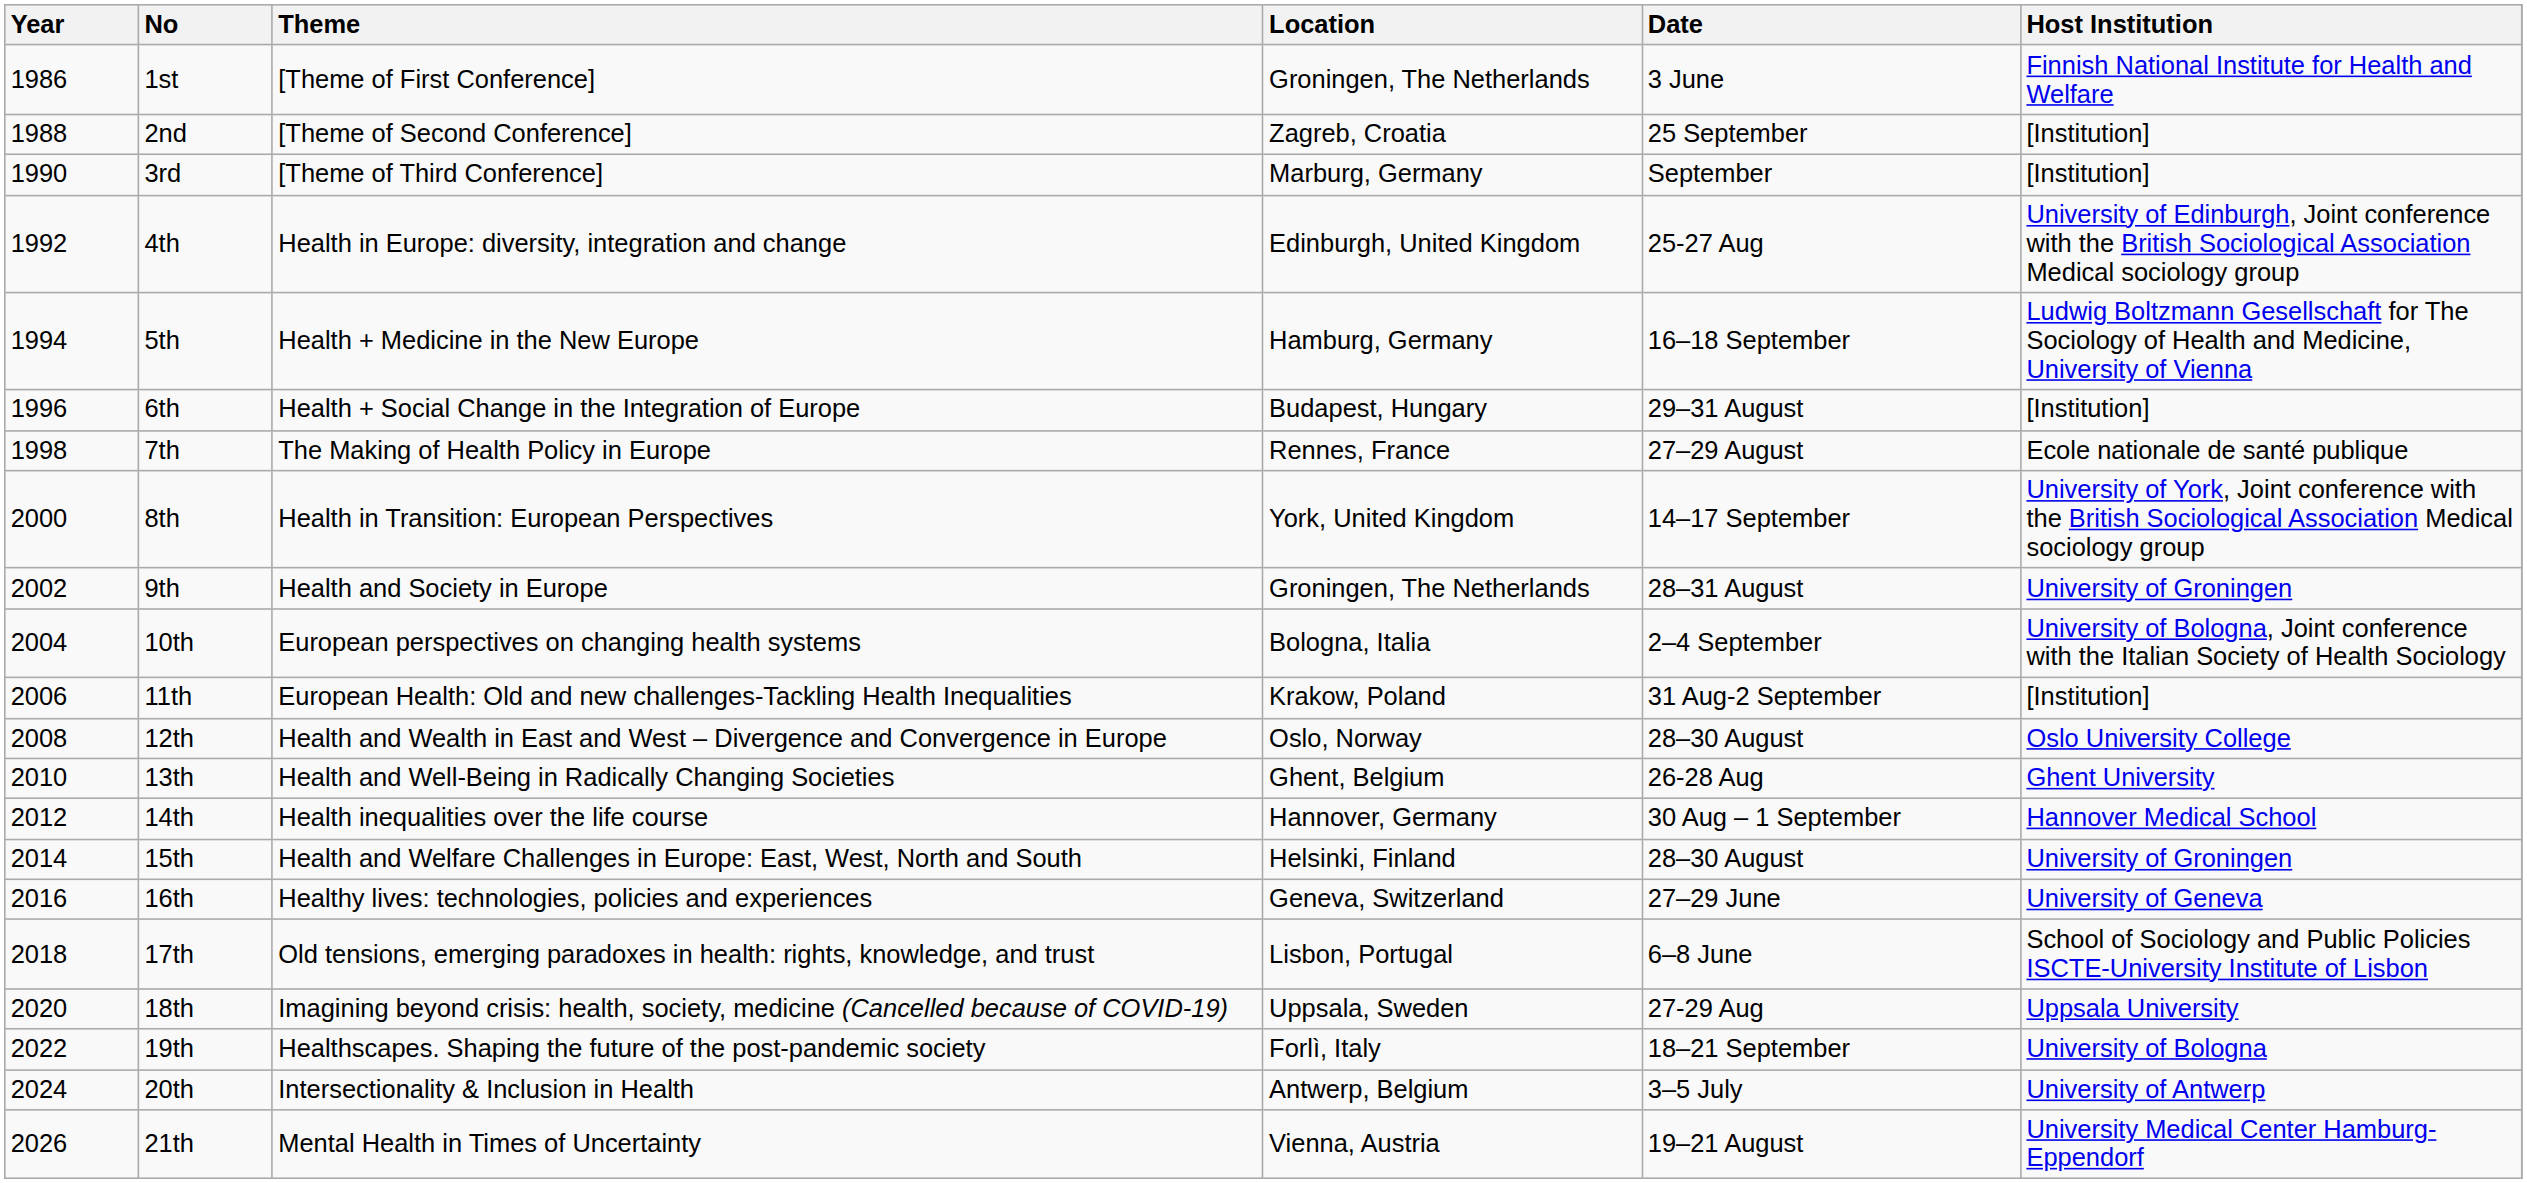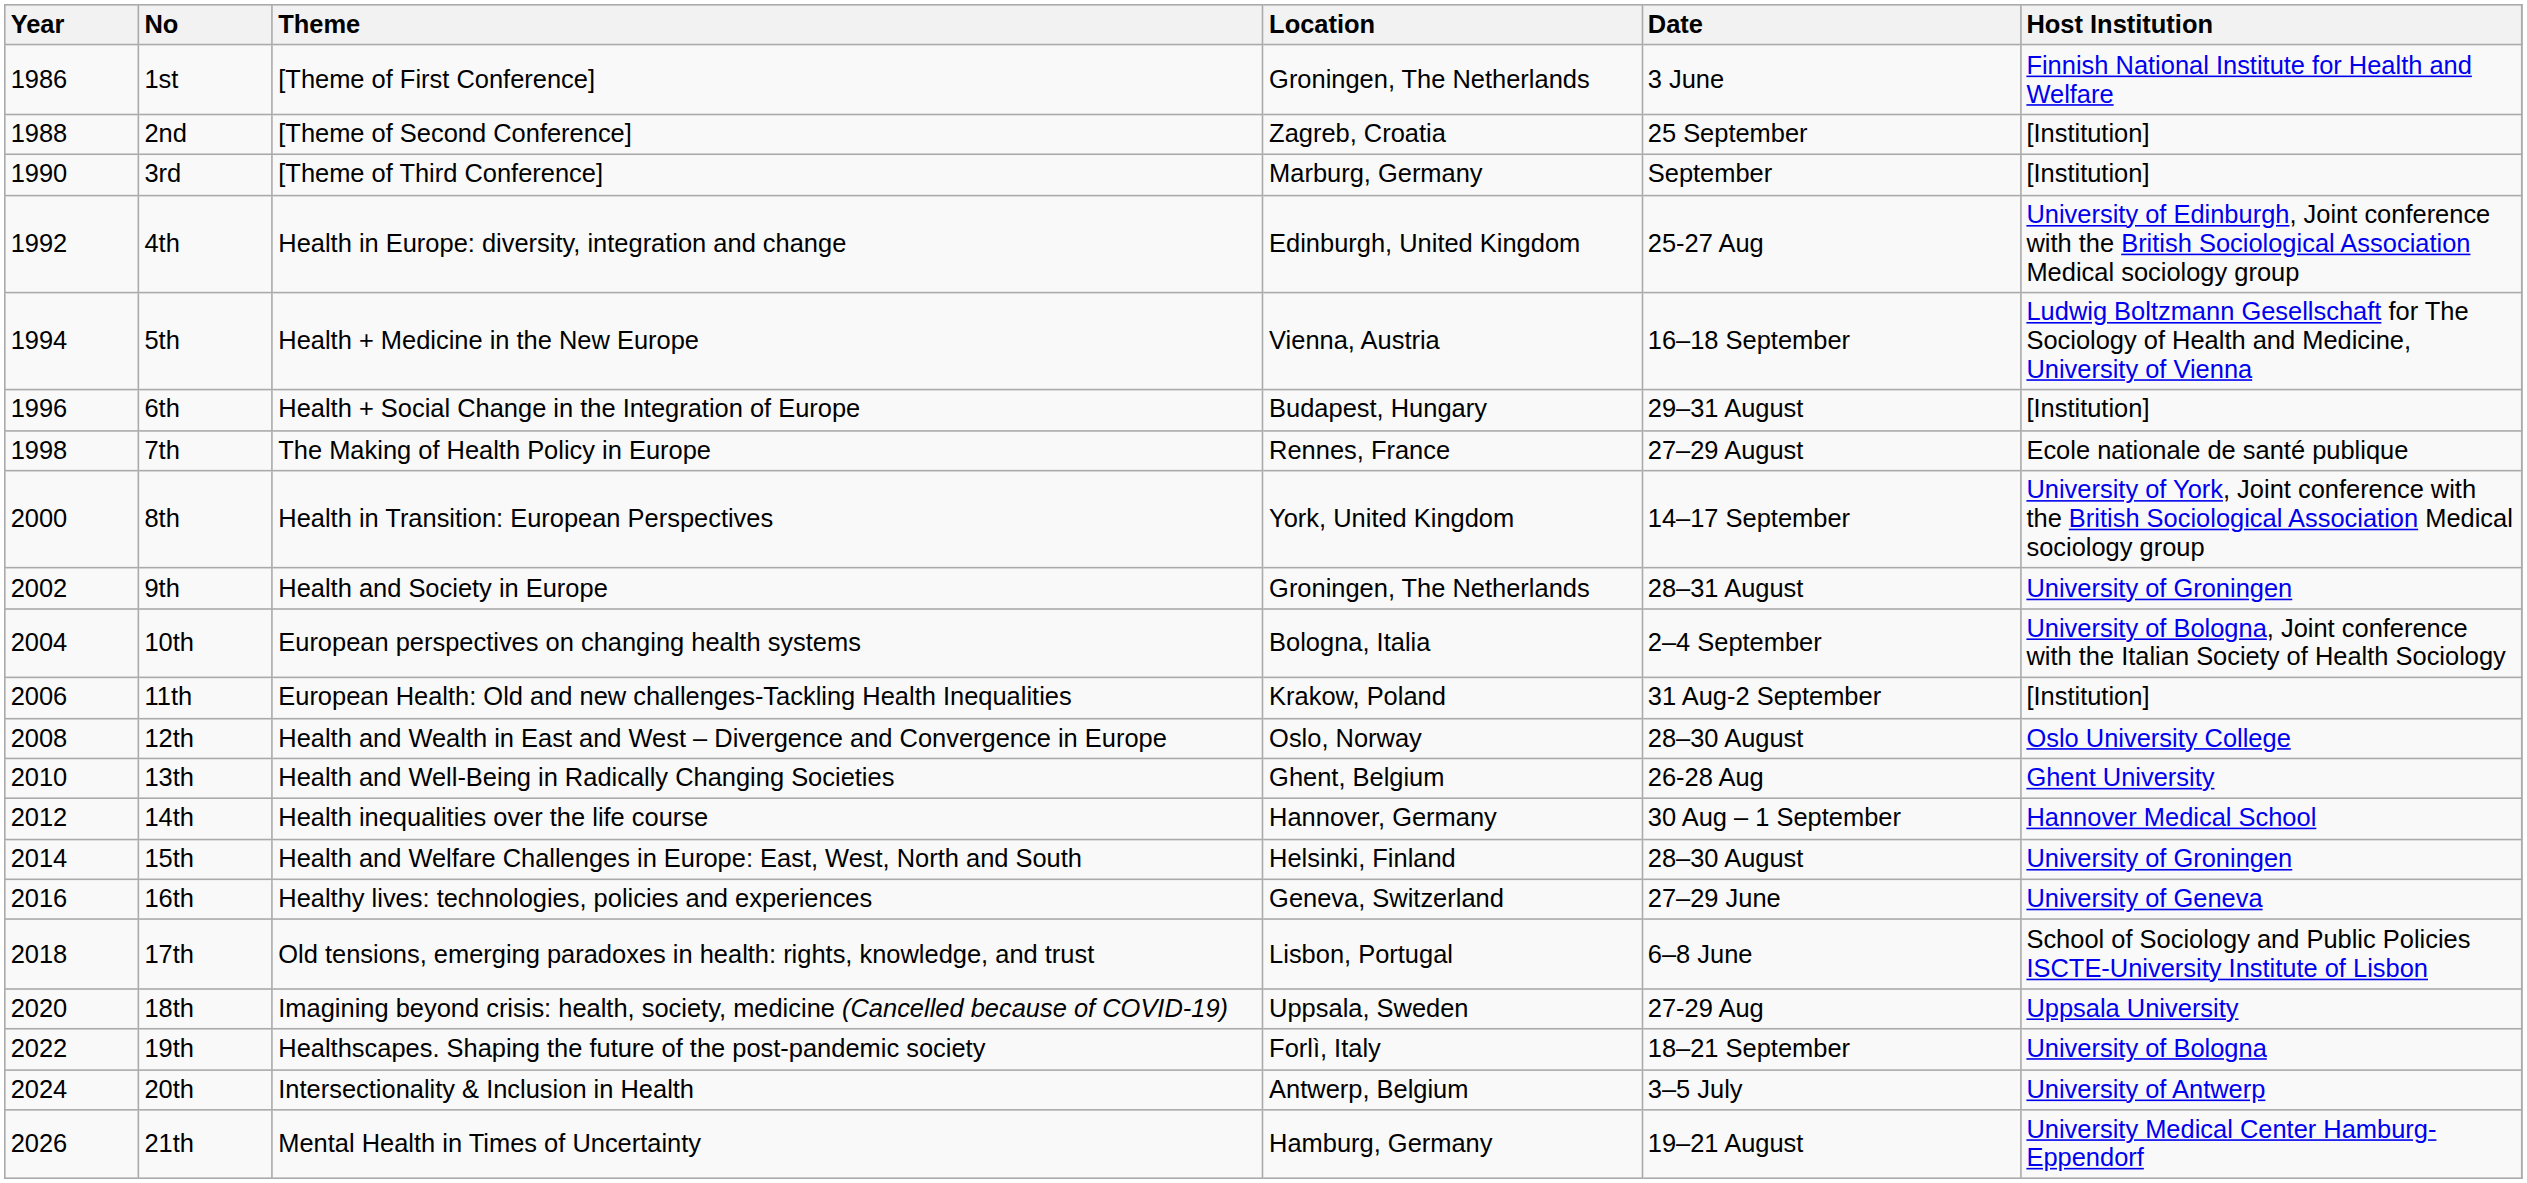 <table class="wikitable" style="table-layout:fixed; width:100%;">
 <tr>
 <th style="text-align:left; width:5%;">Year</th>
 <th style="text-align:left; width:5%;">No</th>
 <th style="text-align:left; width:40%;">Theme</th>
 <th style="text-align:left; width:15%;">Location</th>
 <th style="text-align:left; width:15%;">Date</th>
 <th style="text-align:left; width:20%;">Host Institution</th>
 <th></th>
 </tr>
 <tr>
 <td>1986</td>
 <td>1st</td>
 <td>[Theme of First Conference]</td>
 <td>Groningen, The Netherlands</td>
 <td>3 June</td>
 <td><a href='#'>Finnish National Institute for Health and Welfare</a></td>
 </tr>
 <tr>
 <td>1988</td>
 <td>2nd</td>
 <td>[Theme of Second Conference]</td>
 <td>Zagreb, Croatia</td>
 <td>25 September</td>
 <td>[Institution]</td>
 </tr>
 <tr>
 <td>1990</td>
 <td>3rd</td>
 <td>[Theme of Third Conference]</td>
 <td>Marburg, Germany</td>
 <td>September</td>
 <td>[Institution]</td>
 </tr>
 <tr>
 <td>1992</td>
 <td>4th</td>
 <td>Health in Europe: diversity, integration and change</td>
 <td>Edinburgh, United Kingdom</td>
 <td>25-27 Aug</td>
 <td><a href='#'>University of Edinburgh</a>, Joint conference with the <a href='#'>British Sociological Association</a> Medical sociology group</td>
 </tr>
 <tr>
 <td>1994</td>
 <td>5th</td>
 <td>Health + Medicine in the New Europe</td>
-<td>Hamburg, Germany</td>
+<td>Vienna, Austria</td>
 <td>16–18 September</td>
 <td><a href='#'>Ludwig Boltzmann Gesellschaft</a> for The Sociology of Health and Medicine, <a href='#'>University of Vienna</a></td>
 </tr>
 <tr>
 <td>1996</td>
 <td>6th</td>
 <td>Health + Social Change in the Integration of Europe</td>
 <td>Budapest, Hungary</td>
 <td>29–31 August</td>
 <td>[Institution]</td>
 </tr>
 <tr>
 <td>1998</td>
 <td>7th</td>
 <td>The Making of Health Policy in Europe</td>
 <td>Rennes, France</td>
 <td>27–29 August</td>
 <td>Ecole nationale de santé publique</td>
 </tr>
 <tr>
 <td>2000</td>
 <td>8th</td>
 <td>Health in Transition: European Perspectives</td>
 <td>York, United Kingdom</td>
 <td>14–17 September</td>
 <td><a href='#'>University of York</a>, Joint conference with the <a href='#'>British Sociological Association</a> Medical sociology group</td>
 </tr>
 <tr>
 <td>2002</td>
 <td>9th</td>
 <td>Health and Society in Europe</td>
 <td>Groningen, The Netherlands</td>
 <td>28–31 August</td>
 <td><a href='#'>University of Groningen</a></td>
 </tr>
 <tr>
 <td>2004</td>
 <td>10th</td>
 <td>European perspectives on changing health systems</td>
 <td>Bologna, Italia</td>
 <td>2–4 September</td>
 <td><a href='#'>University of Bologna</a>, Joint conference with the Italian Society of Health Sociology</td>
 </tr>
 <tr>
 <td>2006</td>
 <td>11th</td>
 <td>European Health: Old and new challenges-Tackling Health Inequalities</td>
 <td>Krakow, Poland</td>
 <td>31 Aug-2 September</td>
 <td>[Institution]</td>
 </tr>
 <tr>
 <td>2008</td>
 <td>12th</td>
 <td>Health and Wealth in East and West – Divergence and Convergence in Europe</td>
 <td>Oslo, Norway</td>
 <td>28–30 August</td>
 <td><a href='#'>Oslo University College</a></td>
 </tr>
 <tr>
 <td>2010</td>
 <td>13th</td>
 <td>Health and Well-Being in Radically Changing Societies</td>
 <td>Ghent, Belgium</td>
 <td>26-28 Aug</td>
 <td><a href='#'>Ghent University</a></td>
 </tr>
 <tr>
 <td>2012</td>
 <td>14th</td>
 <td>Health inequalities over the life course</td>
 <td>Hannover, Germany</td>
 <td>30 Aug – 1 September</td>
 <td><a href='#'>Hannover Medical School</a></td>
 </tr>
 <tr>
 <td>2014</td>
 <td>15th</td>
 <td>Health and Welfare Challenges in Europe: East, West, North and South</td>
 <td>Helsinki, Finland</td>
 <td>28–30 August</td>
 <td><a href='#'>University of Groningen</a></td>
 </tr>
 <tr>
 <td>2016</td>
 <td>16th</td>
 <td>Healthy lives: technologies, policies and experiences</td>
 <td>Geneva, Switzerland</td>
 <td>27–29 June</td>
 <td><a href='#'>University of Geneva</a></td>
 </tr>
 <tr>
 <td>2018</td>
 <td>17th</td>
 <td>Old tensions, emerging paradoxes in health: rights, knowledge, and trust</td>
 <td>Lisbon, Portugal</td>
 <td>6–8 June</td>
 <td>School of Sociology and Public Policies <a href='#'>ISCTE-University Institute of Lisbon</a></td>
 </tr>
 <tr>
 <td>2020</td>
 <td>18th</td>
 <td>Imagining beyond crisis: health, society, medicine <em>(Cancelled because of COVID-19)</em></td>
 <td>Uppsala, Sweden</td>
 <td>27-29 Aug</td>
 <td><a href='#'>Uppsala University</a></td>
 </tr>
 <tr>
 <td>2022</td>
 <td>19th</td>
 <td>Healthscapes. Shaping the future of the post-pandemic society </td>
 <td>Forlì, Italy</td>
 <td>18–21 September</td>
 <td><a href='#'>University of Bologna</a></td>
 </tr>
 <tr>
 <td>2024</td>
 <td>20th</td>
 <td>Intersectionality & Inclusion in Health</td>
 <td>Antwerp, Belgium</td>
 <td>3–5 July</td>
 <td><a href='#'>University of Antwerp</a></td>
 </tr>
 <tr>
 <td>2026</td>
 <td>21th</td>
 <td>Mental Health in Times of Uncertainty</td>
-<td>Vienna, Austria</td>
+<td>Hamburg, Germany</td>
 <td>19–21 August</td>
 <td><a href='#'>University Medical Center Hamburg-Eppendorf</a></td>
 </tr>
 </table>
